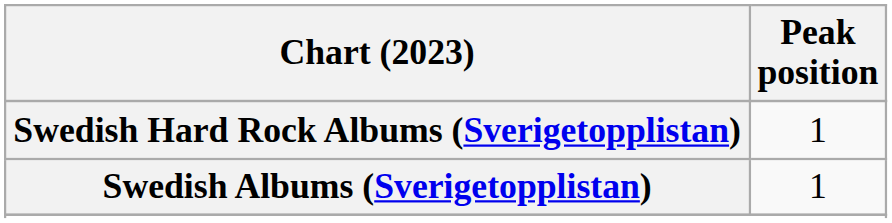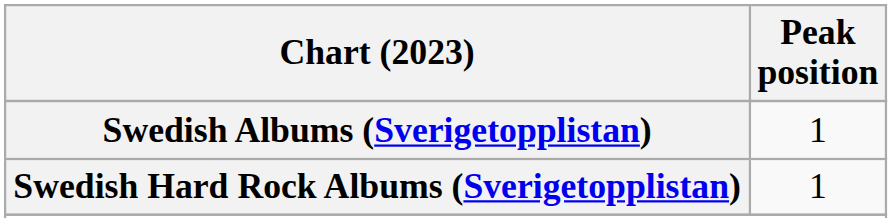 <table class="wikitable sortable plainrowheaders" style="text-align:center;">
 <tr>
 <th scope="col">Chart (2023)</th>
 <th scope="col">Peak<br>position</th>
 </tr>
 <tr>
 </tr>
 <tr>
 </tr>
 <tr>
 </tr>
 <tr>
 </tr>
 <tr>
 </tr>
 <tr>
 </tr>
 <tr>
 </tr>
 <tr>
 </tr>
 <tr>
 </tr>
 <tr>
 </tr>
 <tr>
 </tr>
 <tr>
 </tr>
 <tr>
-<th scope="row">Swedish Hard Rock Albums (<a href='#'>Sverigetopplistan</a>)</th>
+<th scope="row">Swedish Albums (<a href='#'>Sverigetopplistan</a>)</th>
 <td>1</td>
 </tr>
 <tr>
-<th scope="row">Swedish Albums (<a href='#'>Sverigetopplistan</a>)</th>
+<th scope="row">Swedish Hard Rock Albums (<a href='#'>Sverigetopplistan</a>)</th>
 <td>1</td>
 </tr>
 <tr>
 </tr>
 <tr>
 </tr>
 <tr>
 </tr>
 <tr>
 </tr>
 <tr>
 </tr>
 <tr>
 </tr>
 <tr>
 </tr>
 </table>
